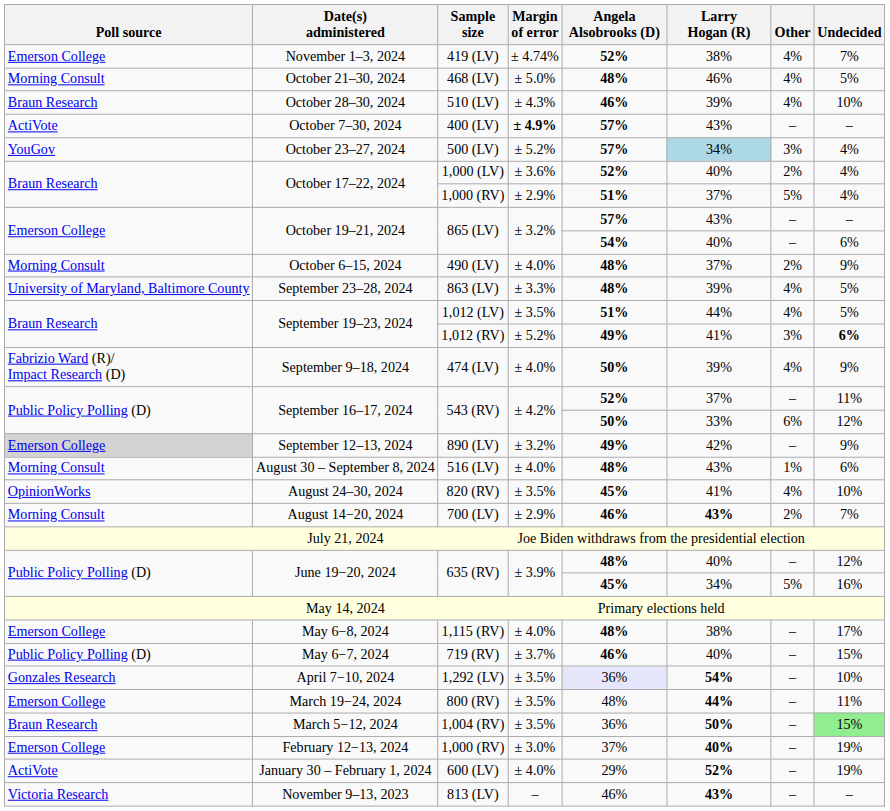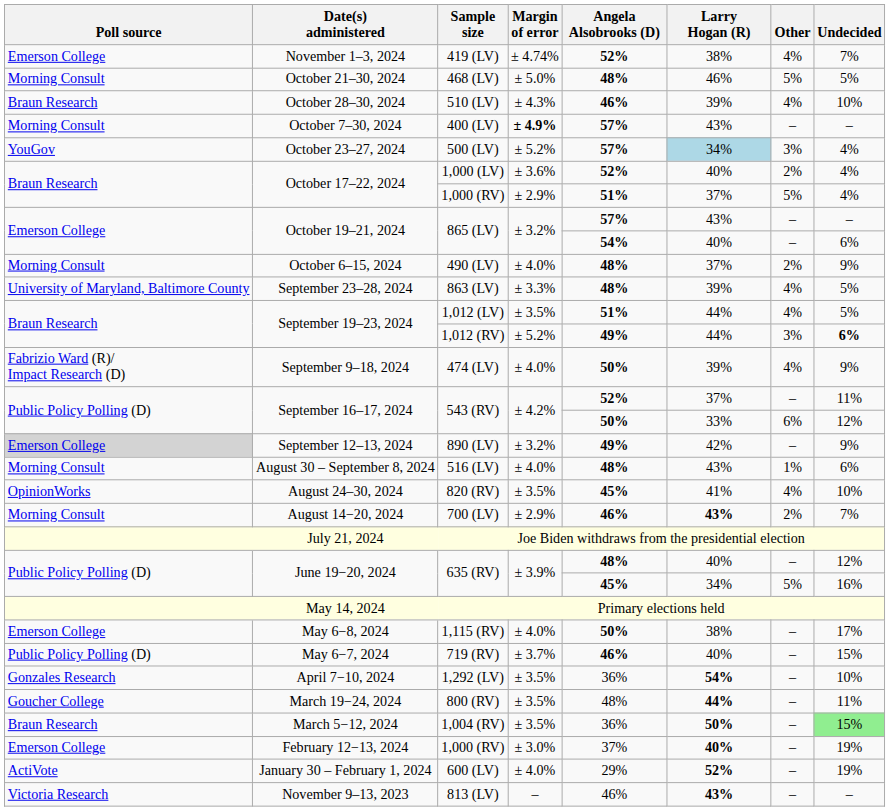 <table class="wikitable" style="font-size:90%;text-align:center;">
 <tr style="vertical-align:bottom">
 <th>Poll source</th>
 <th>Date(s)<br>administered</th>
 <th>Sample<br>size</th>
 <th>Margin<br>of error</th>
 <th style="width:100px;">Angela<br>Alsobrooks (D)</th>
 <th style="width:100px;">Larry<br>Hogan (R)</th>
 <th>Other</th>
 <th>Undecided</th>
 </tr>
 <tr>
 <td style="text-align:left;"><a href='#'>Emerson College</a></td>
 <td>November 1–3, 2024</td>
 <td>419 (LV)</td>
 <td>± 4.74%</td>
 <td><strong>52%</strong></td>
 <td>38%</td>
 <td>4%</td>
 <td>7%</td>
 </tr>
 <tr>
 <td style="text-align:left;"><a href='#'>Morning Consult</a></td>
 <td>October 21–30, 2024</td>
 <td>468 (LV)</td>
 <td>± 5.0%</td>
 <td><strong>48%</strong></td>
 <td>46%</td>
-<td>4%</td>
+<td>5%</td>
 <td>5%</td>
 </tr>
 <tr>
 <td style="text-align:left;"><a href='#'>Braun Research</a></td>
 <td>October 28–30, 2024</td>
 <td>510 (LV)</td>
 <td>± 4.3%</td>
 <td><strong>46%</strong></td>
 <td>39%</td>
 <td>4%</td>
 <td>10%</td>
 </tr>
 <tr>
-<td style="text-align:left;"><a href='#'>ActiVote</a></td>
+<td style="text-align:left;"><a href='#'>Morning Consult</a></td>
 <td>October 7–30, 2024</td>
 <td>400 (LV)</td>
 <td><strong>± 4.9%</strong></td>
 <td><strong>57%</strong></td>
 <td>43%</td>
 <td>–</td>
 <td>–</td>
 </tr>
 <tr>
 <td style="text-align:left;"><a href='#'>YouGov</a></td>
 <td>October 23–27, 2024</td>
 <td>500 (LV)</td>
 <td>± 5.2%</td>
 <td><strong>57%</strong></td>
 <td style="background: lightblue;">34%</td>
 <td>3%</td>
 <td>4%</td>
 </tr>
 <tr>
 <td style="text-align:left;" rowspan=2><a href='#'>Braun Research</a></td>
 <td rowspan=2>October 17–22, 2024</td>
 <td>1,000 (LV)</td>
 <td>± 3.6%</td>
 <td><strong>52%</strong></td>
 <td>40%</td>
 <td>2%</td>
 <td>4%</td>
 </tr>
 <tr>
 <td>1,000 (RV)</td>
 <td>± 2.9%</td>
 <td><strong>51%</strong></td>
 <td>37%</td>
 <td>5%</td>
 <td>4%</td>
 </tr>
 <tr>
 <td style="text-align:left;" rowspan=2><a href='#'>Emerson College</a></td>
 <td rowspan=2>October 19–21, 2024</td>
 <td rowspan=2>865 (LV)</td>
 <td rowspan=2>± 3.2%</td>
 <td><strong>57%</strong></td>
 <td>43%</td>
 <td>–</td>
 <td>–</td>
 </tr>
 <tr>
 <td><strong>54%</strong></td>
 <td>40%</td>
 <td>–</td>
 <td>6%</td>
 </tr>
 <tr>
 <td style="text-align:left;"><a href='#'>Morning Consult</a></td>
 <td>October 6–15, 2024</td>
 <td>490 (LV)</td>
 <td>± 4.0%</td>
 <td><strong>48%</strong></td>
 <td>37%</td>
 <td>2%</td>
 <td>9%</td>
 </tr>
 <tr>
 <td style="text-align:left;"><a href='#'>University of Maryland, Baltimore County</a></td>
 <td>September 23–28, 2024</td>
 <td>863 (LV)</td>
 <td>± 3.3%</td>
 <td><strong>48%</strong></td>
 <td>39%</td>
 <td>4%</td>
 <td>5%</td>
 </tr>
 <tr>
 <td style="text-align:left;" rowspan="2"><a href='#'>Braun Research</a></td>
 <td rowspan="2">September 19–23, 2024</td>
 <td>1,012 (LV)</td>
 <td>± 3.5%</td>
 <td><strong>51%</strong></td>
 <td>44%</td>
 <td>4%</td>
 <td>5%</td>
 </tr>
 <tr>
 <td>1,012 (RV)</td>
 <td>± 5.2%</td>
 <td><strong>49%</strong></td>
-<td>41%</td>
+<td>44%</td>
 <td>3%</td>
 <td><strong>6%</strong></td>
 </tr>
 <tr>
 <td style="text-align:left;"><a href='#'>Fabrizio Ward</a> (R)/<a href='#'><br>Impact Research</a> (D)</td>
 <td>September 9–18, 2024</td>
 <td>474 (LV)</td>
 <td>± 4.0%</td>
 <td><strong>50%</strong></td>
 <td>39%</td>
 <td>4%</td>
 <td>9%</td>
 </tr>
 <tr>
 <td style="text-align:left;" rowspan=2><a href='#'>Public Policy Polling</a> (D)</td>
 <td rowspan=2>September 16–17, 2024</td>
 <td rowspan=2>543 (RV)</td>
 <td rowspan=2>± 4.2%</td>
 <td><strong>52%</strong></td>
 <td>37%</td>
 <td>–</td>
 <td>11%</td>
 </tr>
 <tr>
 <td><strong>50%</strong></td>
 <td>33%</td>
 <td>6%</td>
 <td>12%</td>
 </tr>
 <tr>
 <td style="background: lightgrey; text-align:left;"><a href='#'>Emerson College</a></td>
 <td>September 12–13, 2024</td>
 <td>890 (LV)</td>
 <td>± 3.2%</td>
 <td><strong>49%</strong></td>
 <td>42%</td>
 <td>–</td>
 <td>9%</td>
 </tr>
 <tr>
 <td style="text-align:left;"><a href='#'>Morning Consult</a></td>
 <td>August 30 – September 8, 2024</td>
 <td>516 (LV)</td>
 <td>± 4.0%</td>
 <td><strong>48%</strong></td>
 <td>43%</td>
 <td>1%</td>
 <td>6%</td>
 </tr>
 <tr>
 <td style="text-align:left;"><a href='#'>OpinionWorks</a></td>
 <td>August 24–30, 2024</td>
 <td>820 (RV)</td>
 <td>± 3.5%</td>
 <td><strong>45%</strong></td>
 <td>41%</td>
 <td>4%</td>
 <td>10%</td>
 </tr>
 <tr>
 <td style="text-align:left;"><a href='#'>Morning Consult</a></td>
 <td>August 14−20, 2024</td>
 <td>700 (LV)</td>
 <td>± 2.9%</td>
 <td><strong>46%</strong></td>
 <td><strong>43%</strong></td>
 <td>2%</td>
 <td>7%</td>
 </tr>
 <tr style="background:lightyellow;">
 <td style="border-right-style:hidden; background:lightyellow;"></td>
 <td style="border-right-style:hidden; ">July 21, 2024</td>
 <td colspan="6">Joe Biden withdraws from the presidential election</td>
 </tr>
 <tr>
 <td rowspan=2 style="text-align:left;"><a href='#'>Public Policy Polling</a> (D)</td>
 <td rowspan=2>June 19−20, 2024</td>
 <td rowspan=2>635 (RV)</td>
 <td rowspan=2>± 3.9%</td>
 <td><strong>48%</strong></td>
 <td>40%</td>
 <td>–</td>
 <td>12%</td>
 </tr>
 <tr>
 <td><strong>45%</strong></td>
 <td>34%</td>
 <td>5%</td>
 <td>16%</td>
 </tr>
 <tr style="background:lightyellow;">
 <td style="border-right-style:hidden; background:lightyellow;"></td>
 <td style="border-right-style:hidden; ">May 14, 2024</td>
 <td colspan="6">Primary elections held</td>
 </tr>
 <tr>
 <td style="text-align:left;"><a href='#'>Emerson College</a></td>
 <td>May 6−8, 2024</td>
 <td>1,115 (RV)</td>
 <td>± 4.0%</td>
-<td><strong>48%</strong></td>
+<td><strong>50%</strong></td>
 <td>38%</td>
 <td>–</td>
 <td>17%</td>
 </tr>
 <tr>
 <td style="text-align:left;"><a href='#'>Public Policy Polling</a> (D)</td>
 <td>May 6−7, 2024</td>
 <td>719 (RV)</td>
 <td>± 3.7%</td>
 <td><strong>46%</strong></td>
 <td>40%</td>
 <td>–</td>
 <td>15%</td>
 </tr>
 <tr>
 <td style="text-align:left;"><a href='#'>Gonzales Research</a></td>
 <td>April 7−10, 2024</td>
 <td>1,292 (LV)</td>
 <td>± 3.5%</td>
-<td style="background: lavender;">36%</td>
+<td>36%</td>
 <td><strong>54%</strong></td>
 <td>–</td>
 <td>10%</td>
 </tr>
 <tr>
-<td style="text-align:left;"><a href='#'>Emerson College</a></td>
+<td style="text-align:left;"><a href='#'>Goucher College</a></td>
 <td>March 19−24, 2024</td>
 <td>800 (RV)</td>
 <td>± 3.5%</td>
 <td>48%</td>
 <td><strong>44%</strong></td>
 <td>–</td>
 <td>11%</td>
 </tr>
 <tr>
 <td style="text-align:left;"><a href='#'>Braun Research</a></td>
 <td>March 5−12, 2024</td>
 <td>1,004 (RV)</td>
 <td>± 3.5%</td>
 <td>36%</td>
 <td><strong>50%</strong></td>
 <td>–</td>
 <td style="background: lightgreen;">15%</td>
 </tr>
 <tr>
 <td style="text-align:left;"><a href='#'>Emerson College</a></td>
 <td>February 12−13, 2024</td>
 <td>1,000 (RV)</td>
 <td>± 3.0%</td>
 <td>37%</td>
 <td><strong>40%</strong></td>
 <td>–</td>
 <td>19%</td>
 </tr>
 <tr>
 <td style="text-align:left;"><a href='#'>ActiVote</a></td>
 <td>January 30 – February 1, 2024</td>
 <td>600 (LV)</td>
 <td>± 4.0%</td>
 <td>29%</td>
 <td><strong>52%</strong></td>
 <td>–</td>
 <td>19%</td>
 </tr>
 <tr>
 <td style="text-align:left;"><a href='#'>Victoria Research</a></td>
 <td>November 9–13, 2023</td>
 <td>813 (LV)</td>
 <td>–</td>
 <td>46%</td>
 <td><strong>43%</strong></td>
 <td>–</td>
 <td>–</td>
 </tr>
 </table>
